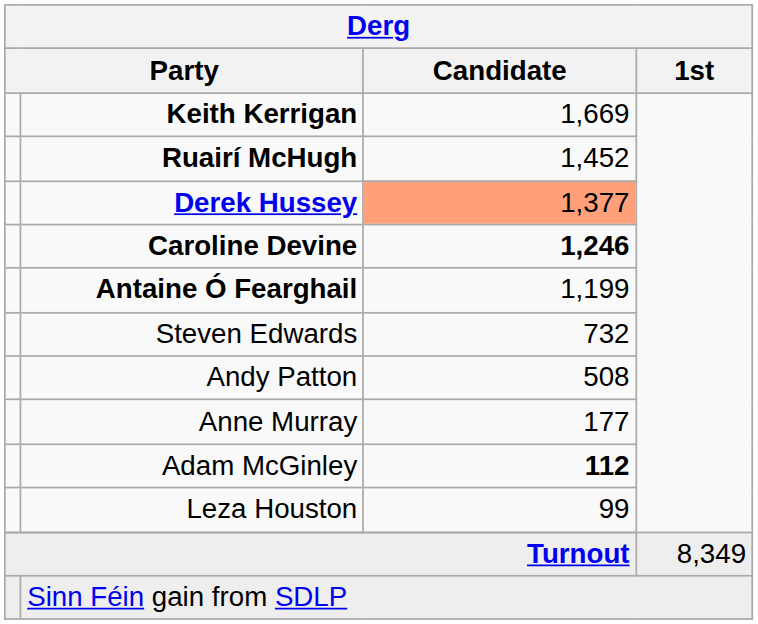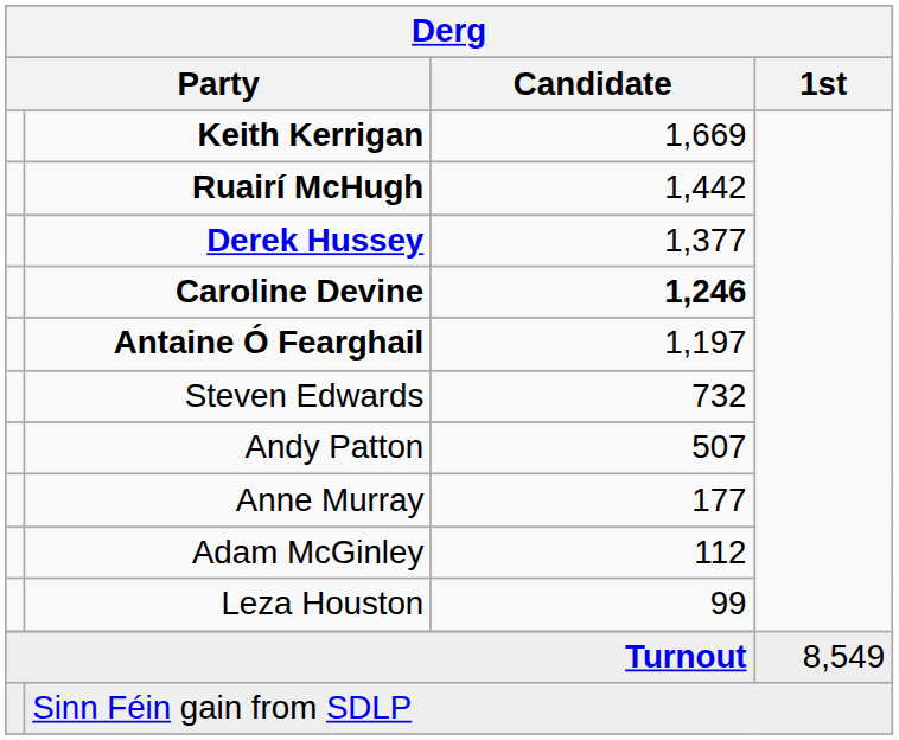 <table class="wikitable">
 <tr>
 <th colspan="4" align="center"><a href='#'>Derg</a></th>
 </tr>
 <tr>
 <th colspan="2" align="center" width=200>Party</th>
 <th width=150>Candidate</th>
 <th width=60>1st </th>
 </tr>
 <tr>
 <td></td>
 <td align="right"><strong>Keith Kerrigan</strong></td>
 <td align="right">1,669</td>
 </tr>
 <tr>
 <td></td>
 <td align="right"><strong>Ruairí McHugh</strong></td>
-<td align="right">1,452</td>
+<td align="right">1,442</td>
 </tr>
 <tr>
 <td></td>
 <td align="right"><strong><a href='#'>Derek Hussey</a></strong></td>
-<td align="right" style="background: lightsalmon;">1,377</td>
+<td align="right">1,377</td>
 </tr>
 <tr>
 <td></td>
 <td align="right"><strong>Caroline Devine</strong></td>
 <td align="right"><strong>1,246</strong></td>
 </tr>
 <tr>
 <td></td>
 <td align="right"><strong>Antaine Ó Fearghail</strong></td>
-<td align="right">1,199</td>
+<td align="right">1,197</td>
 </tr>
 <tr>
 <td></td>
 <td align="right">Steven Edwards</td>
 <td align="right">732</td>
 </tr>
 <tr>
 <td></td>
 <td align="right">Andy Patton</td>
-<td align="right">508</td>
+<td align="right">507</td>
 </tr>
 <tr>
 <td></td>
 <td align="right">Anne Murray</td>
 <td align="right">177</td>
 </tr>
 <tr>
 <td></td>
 <td align="right">Adam McGinley</td>
-<td align="right"><strong>112</strong></td>
+<td align="right">112</td>
 </tr>
 <tr>
 <td></td>
 <td align="right">Leza Houston</td>
 <td align="right">99</td>
 </tr>
 <tr>
 </tr>
 <tr bgcolor="EEEEEE">
 <td colspan=3 align="right"><strong><a href='#'>Turnout</a></strong></td>
-<td align="right">8,349</td>
+<td align="right">8,549</td>
 </tr>
 <tr bgcolor="EEEEEE">
 <td bgcolor=></td>
 <td colspan=4 bgcolor="EEEEEE"><a href='#'>Sinn Féin</a> gain from <a href='#'>SDLP</a></td>
 </tr>
 </table>
